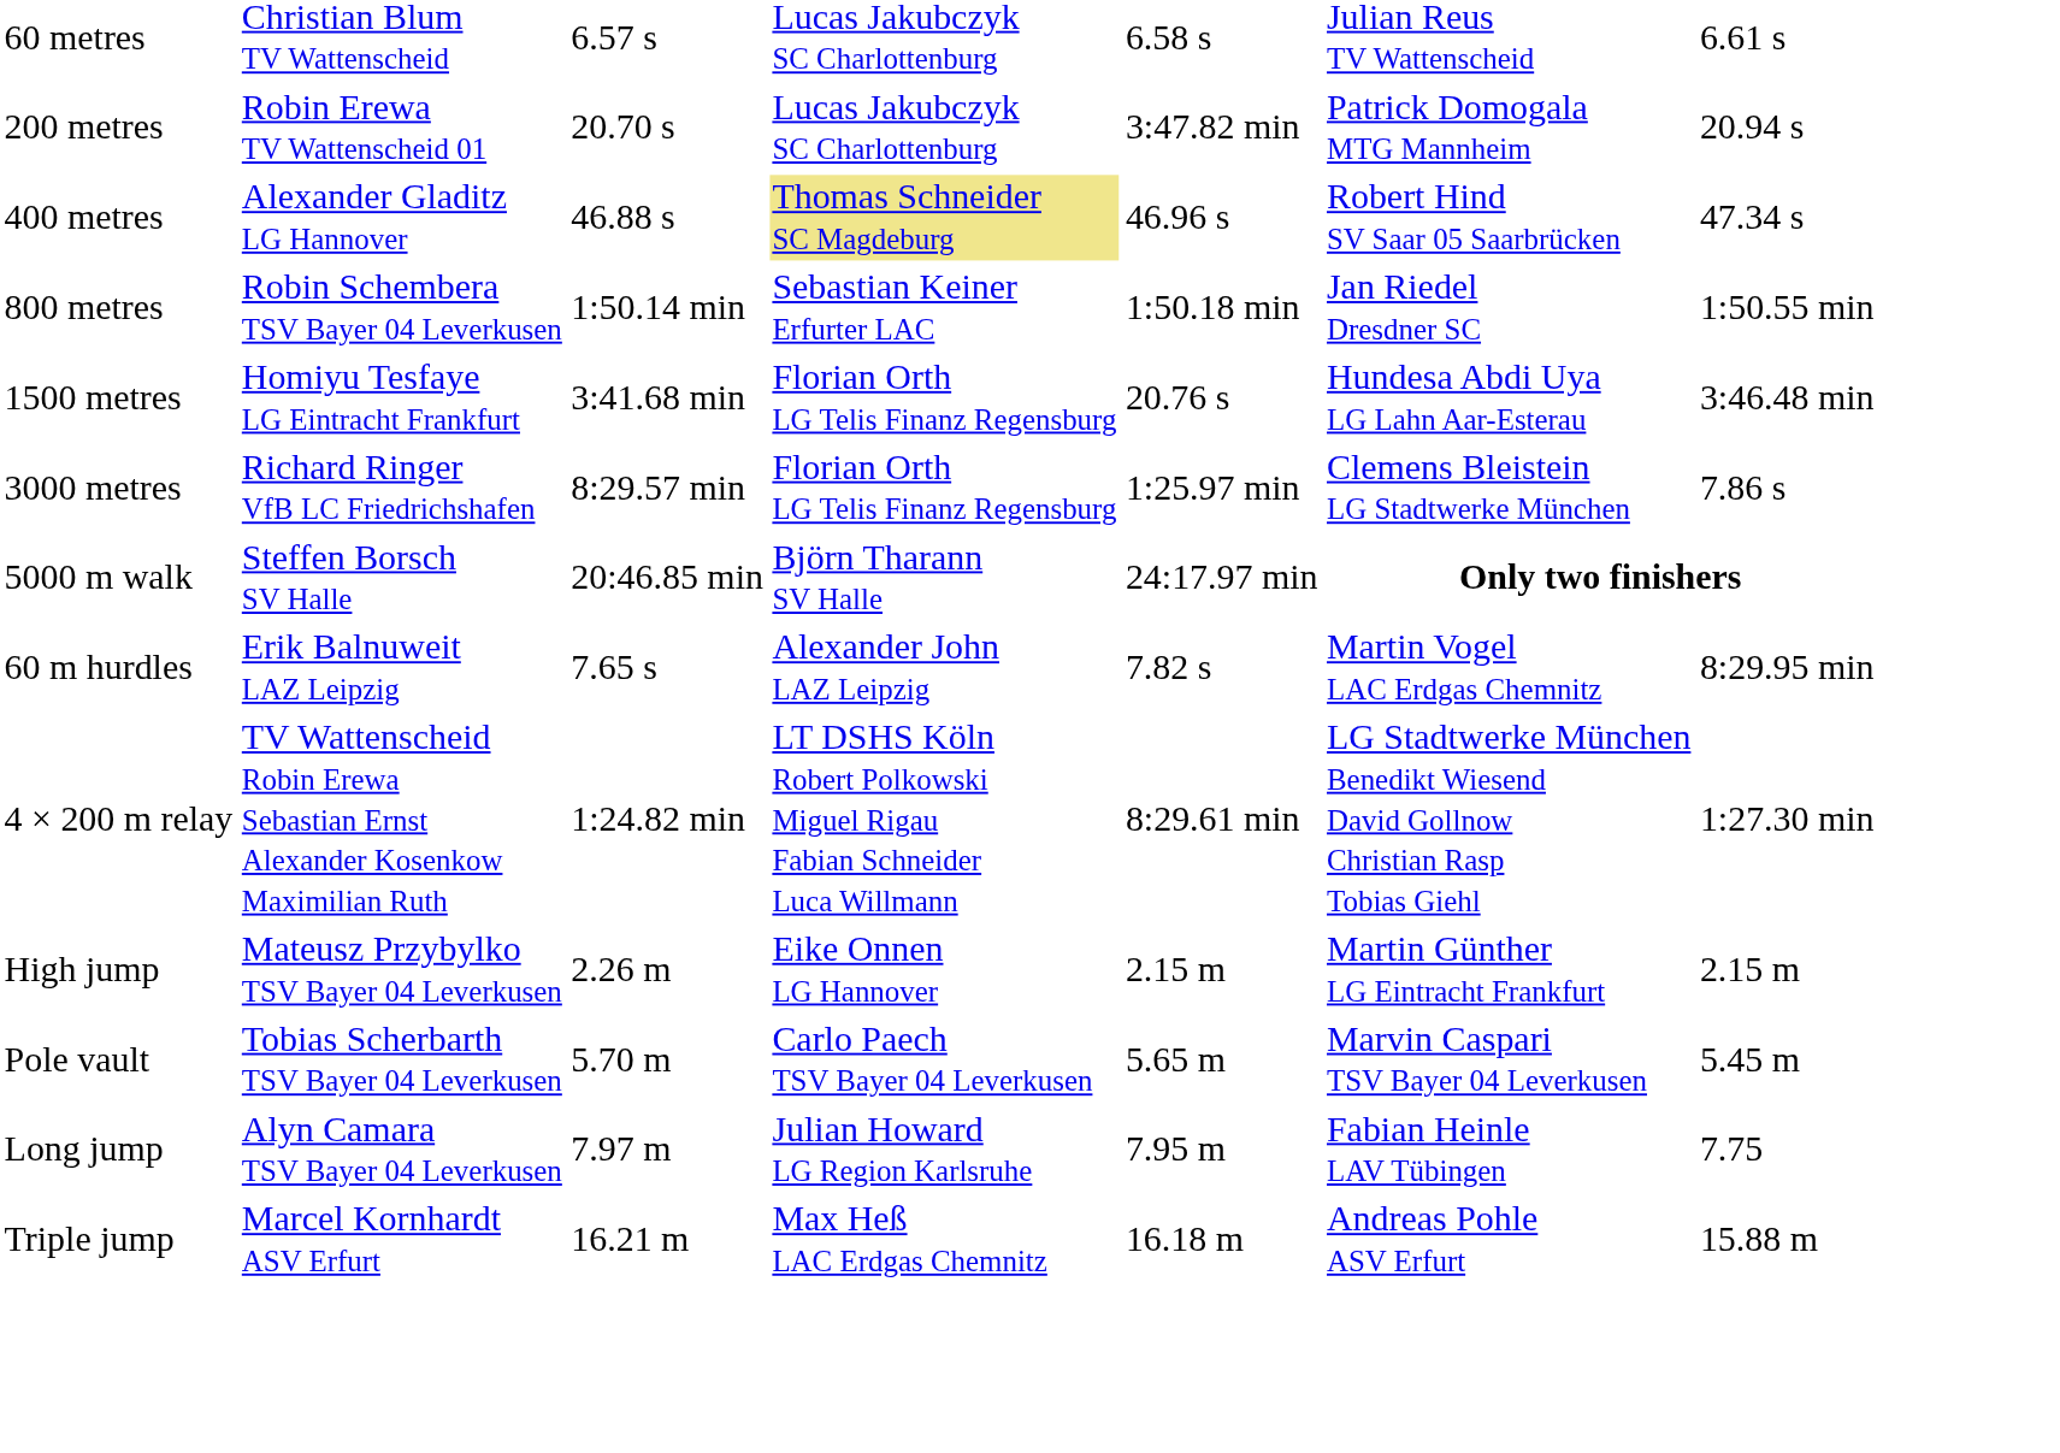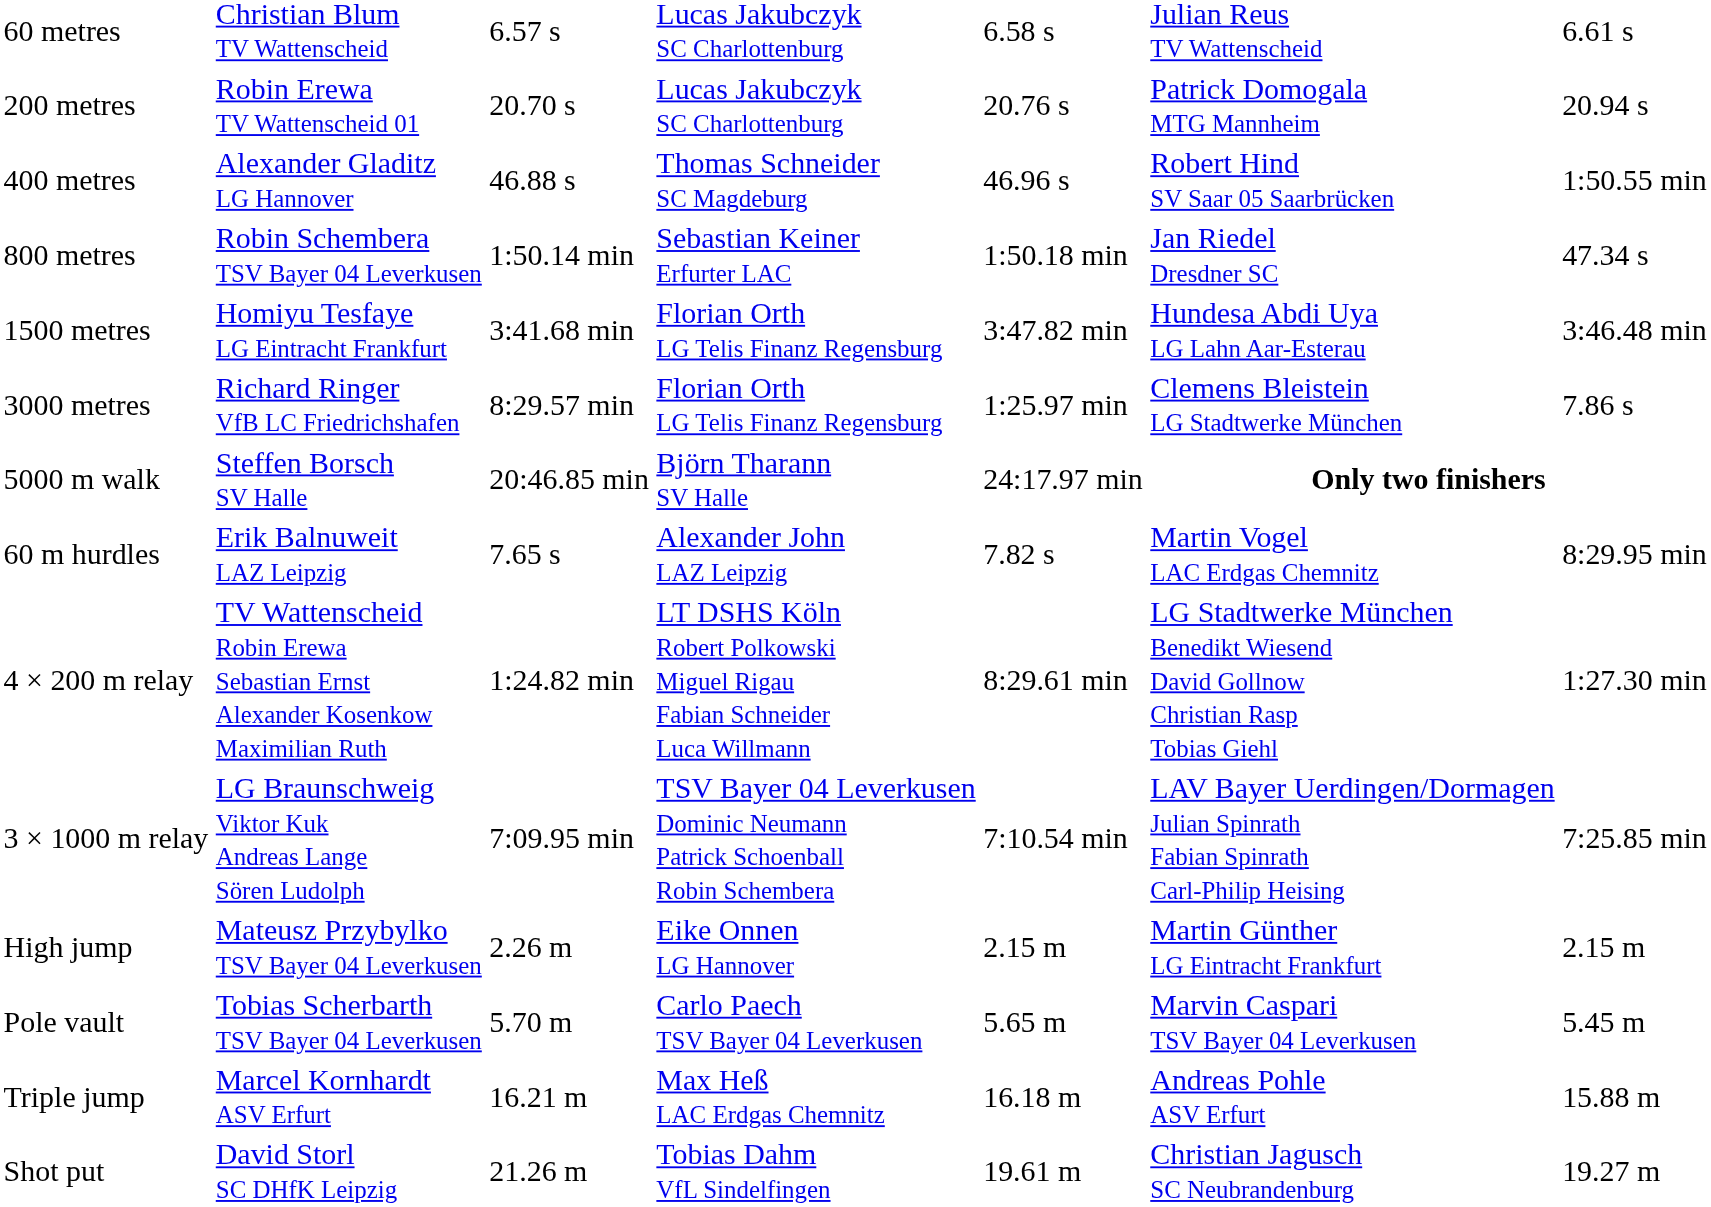 <table>
 <tr>
 <td>60 metres</td>
 <td><a href='#'>Christian Blum</a><br><small><a href='#'>TV Wattenscheid</a></small></td>
 <td>6.57 s</td>
 <td><a href='#'>Lucas Jakubczyk</a><br><small><a href='#'>SC Charlottenburg</a></small></td>
 <td>6.58 s</td>
 <td><a href='#'>Julian Reus</a><br><small><a href='#'>TV Wattenscheid</a></small></td>
 <td>6.61 s</td>
 </tr>
 <tr>
 <td>200 metres</td>
 <td><a href='#'>Robin Erewa</a><br><small><a href='#'>TV Wattenscheid 01</a></small></td>
 <td>20.70 s</td>
 <td><a href='#'>Lucas Jakubczyk</a><br><small><a href='#'>SC Charlottenburg</a></small></td>
-<td>3:47.82 min</td>
+<td>20.76 s</td>
 <td><a href='#'>Patrick Domogala</a><br><small><a href='#'>MTG Mannheim</a></small></td>
 <td>20.94 s</td>
 </tr>
 <tr>
 <td>400 metres</td>
 <td><a href='#'>Alexander Gladitz</a><br><small><a href='#'>LG Hannover</a></small></td>
 <td>46.88 s</td>
-<td style="background: khaki;"><a href='#'>Thomas Schneider</a><br><small><a href='#'>SC Magdeburg</a></small></td>
+<td><a href='#'>Thomas Schneider</a><br><small><a href='#'>SC Magdeburg</a></small></td>
 <td>46.96 s</td>
 <td><a href='#'>Robert Hind</a><br><small><a href='#'>SV Saar 05 Saarbrücken</a></small></td>
-<td>47.34 s</td>
+<td>1:50.55 min</td>
 </tr>
 <tr>
 <td>800 metres</td>
 <td><a href='#'>Robin Schembera</a><br><small><a href='#'>TSV Bayer 04 Leverkusen</a></small></td>
 <td>1:50.14 min</td>
 <td><a href='#'>Sebastian Keiner</a><br><small><a href='#'>Erfurter LAC</a></small></td>
 <td>1:50.18 min</td>
 <td><a href='#'>Jan Riedel</a><br><small><a href='#'>Dresdner SC</a></small></td>
-<td>1:50.55 min</td>
+<td>47.34 s</td>
 </tr>
 <tr>
 <td>1500 metres</td>
 <td><a href='#'>Homiyu Tesfaye</a><br><small><a href='#'>LG Eintracht Frankfurt</a></small></td>
 <td>3:41.68 min</td>
 <td><a href='#'>Florian Orth</a><br><small><a href='#'>LG Telis Finanz Regensburg</a></small></td>
-<td>20.76 s</td>
+<td>3:47.82 min</td>
 <td><a href='#'>Hundesa Abdi Uya</a><br><small><a href='#'>LG Lahn Aar-Esterau</a></small></td>
 <td>3:46.48 min</td>
 </tr>
 <tr>
 <td>3000 metres</td>
 <td><a href='#'>Richard Ringer</a><br><small><a href='#'>VfB LC Friedrichshafen</a></small></td>
 <td>8:29.57 min</td>
 <td><a href='#'>Florian Orth</a><br><small><a href='#'>LG Telis Finanz Regensburg</a></small></td>
 <td>1:25.97 min</td>
 <td><a href='#'>Clemens Bleistein</a><br><small><a href='#'>LG Stadtwerke München</a></small></td>
 <td>7.86 s</td>
 </tr>
 <tr>
 <td>5000 m walk</td>
 <td><a href='#'>Steffen Borsch</a><br><small><a href='#'>SV Halle</a></small></td>
 <td>20:46.85 min</td>
 <td><a href='#'>Björn Tharann</a><br><small><a href='#'>SV Halle</a></small></td>
 <td>24:17.97 min</td>
 <th colspan=2>Only two finishers</th>
 </tr>
 <tr>
 <td>60 m hurdles</td>
 <td><a href='#'>Erik Balnuweit</a><br><small><a href='#'>LAZ Leipzig</a></small></td>
 <td>7.65 s</td>
 <td><a href='#'>Alexander John</a><br><small><a href='#'>LAZ Leipzig</a></small></td>
 <td>7.82 s</td>
 <td><a href='#'>Martin Vogel</a><br><small><a href='#'>LAC Erdgas Chemnitz</a></small></td>
 <td>8:29.95 min</td>
 </tr>
 <tr>
 <td>4 × 200 m relay</td>
 <td><a href='#'>TV Wattenscheid</a><small><br><a href='#'>Robin Erewa</a><br><a href='#'>Sebastian Ernst</a><br><a href='#'>Alexander Kosenkow</a><br><a href='#'>Maximilian Ruth</a></small></td>
 <td>1:24.82 min</td>
 <td><a href='#'>LT DSHS Köln</a><small><br><a href='#'>Robert Polkowski</a><br><a href='#'>Miguel Rigau</a><br><a href='#'>Fabian Schneider</a><br><a href='#'>Luca Willmann</a></small></td>
 <td>8:29.61 min</td>
 <td><a href='#'>LG Stadtwerke München</a><small><br><a href='#'>Benedikt Wiesend</a><br><a href='#'>David Gollnow</a><br><a href='#'>Christian Rasp</a><br><a href='#'>Tobias Giehl</a></small></td>
 <td>1:27.30 min</td>
 </tr>
 <tr>
+<td>3 × 1000 m relay</td>
+<td><a href='#'>LG Braunschweig</a><small><br><a href='#'>Viktor Kuk</a><br><a href='#'>Andreas Lange</a><br><a href='#'>Sören Ludolph</a></small></td>
+<td>7:09.95 min</td>
+<td><a href='#'>TSV Bayer 04 Leverkusen</a><small><br><a href='#'>Dominic Neumann</a><br><a href='#'>Patrick Schoenball</a><br><a href='#'>Robin Schembera</a></small></td>
+<td>7:10.54 min</td>
+<td><a href='#'>LAV Bayer Uerdingen/Dormagen</a><small><br><a href='#'>Julian Spinrath</a><br><a href='#'>Fabian Spinrath</a><br><a href='#'>Carl-Philip Heising</a></small></td>
+<td>7:25.85 min</td>
+</tr>
+<tr>
 <td>High jump</td>
 <td><a href='#'>Mateusz Przybylko</a><br><small><a href='#'>TSV Bayer 04 Leverkusen</a></small></td>
 <td>2.26 m</td>
 <td><a href='#'>Eike Onnen</a><br><small><a href='#'>LG Hannover</a></small></td>
 <td>2.15 m</td>
 <td><a href='#'>Martin Günther</a><br><small><a href='#'>LG Eintracht Frankfurt</a></small></td>
 <td>2.15 m</td>
 </tr>
 <tr>
 <td>Pole vault</td>
 <td><a href='#'>Tobias Scherbarth</a><br><small><a href='#'>TSV Bayer 04 Leverkusen</a></small></td>
 <td>5.70 m</td>
 <td><a href='#'>Carlo Paech</a><br><small><a href='#'>TSV Bayer 04 Leverkusen</a></small></td>
 <td>5.65 m</td>
 <td><a href='#'>Marvin Caspari</a><br><small><a href='#'>TSV Bayer 04 Leverkusen</a></small></td>
 <td>5.45 m</td>
 </tr>
 <tr>
-<td>Long jump</td>
-<td><a href='#'>Alyn Camara</a><br><small><a href='#'>TSV Bayer 04 Leverkusen</a></small></td>
-<td>7.97 m</td>
-<td><a href='#'>Julian Howard</a><br><small><a href='#'>LG Region Karlsruhe</a></small></td>
-<td>7.95 m</td>
-<td><a href='#'>Fabian Heinle</a><br><small><a href='#'>LAV Tübingen</a></small></td>
-<td>7.75</td>
-</tr>
-<tr>
 <td>Triple jump</td>
 <td><a href='#'>Marcel Kornhardt</a><br><small><a href='#'>ASV Erfurt</a></small></td>
 <td>16.21 m</td>
 <td><a href='#'>Max Heß</a><br><small><a href='#'>LAC Erdgas Chemnitz</a></small></td>
 <td>16.18 m</td>
 <td><a href='#'>Andreas Pohle</a><br><small><a href='#'>ASV Erfurt</a></small></td>
 <td>15.88 m</td>
 </tr>
+<tr>
+<td>Shot put</td>
+<td><a href='#'>David Storl</a><br><small><a href='#'>SC DHfK Leipzig</a></small></td>
+<td>21.26 m</td>
+<td><a href='#'>Tobias Dahm</a><br><small><a href='#'>VfL Sindelfingen</a></small></td>
+<td>19.61 m</td>
+<td><a href='#'>Christian Jagusch</a><br><small><a href='#'>SC Neubrandenburg</a></small></td>
+<td>19.27 m</td>
+</tr>
 </table>
